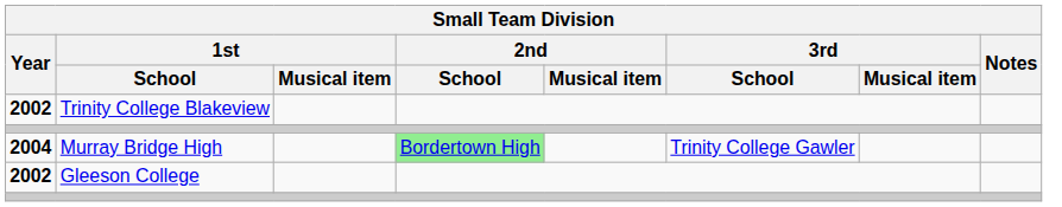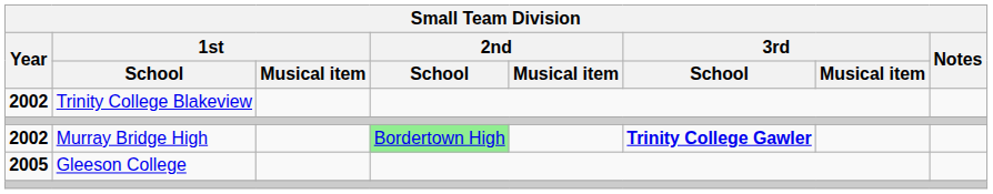 <table class="wikitable sortable">
 <tr>
 <th colspan=8>Small Team Division</th>
 </tr>
 <tr>
 <th rowspan=2>Year</th>
 <th colspan=2>1st</th>
 <th colspan=2>2nd</th>
 <th colspan=2>3rd</th>
 <th rowspan=2>Notes</th>
 </tr>
 <tr>
 <th>School</th>
 <th>Musical item</th>
 <th>School</th>
 <th>Musical item</th>
 <th>School</th>
 <th>Musical item</th>
 </tr>
 <tr>
 <td><strong>2002</strong></td>
 <td><a href='#'>Trinity College Blakeview</a></td>
 <td></td>
 <td colspan=4></td>
 <td></td>
 </tr>
 <tr>
 <th colspan=8 style="background: #cccccc;"></th>
 </tr>
 <tr>
-<td><strong>2004</strong></td>
+<td><strong>2002</strong></td>
 <td><a href='#'>Murray Bridge High</a></td>
 <td></td>
 <td style="background: lightgreen;"><a href='#'>Bordertown High</a></td>
 <td></td>
-<td><a href='#'>Trinity College Gawler</a></td>
+<td><strong><a href='#'>Trinity College Gawler</a></strong></td>
 <td></td>
 <td></td>
 </tr>
 <tr>
-<td><strong>2002</strong></td>
+<td><strong>2005</strong></td>
 <td><a href='#'>Gleeson College</a></td>
 <td></td>
 <td colspan=4></td>
 <td></td>
 </tr>
 <tr>
 <th colspan=8 style="background: #cccccc;"></th>
 </tr>
 </table>
